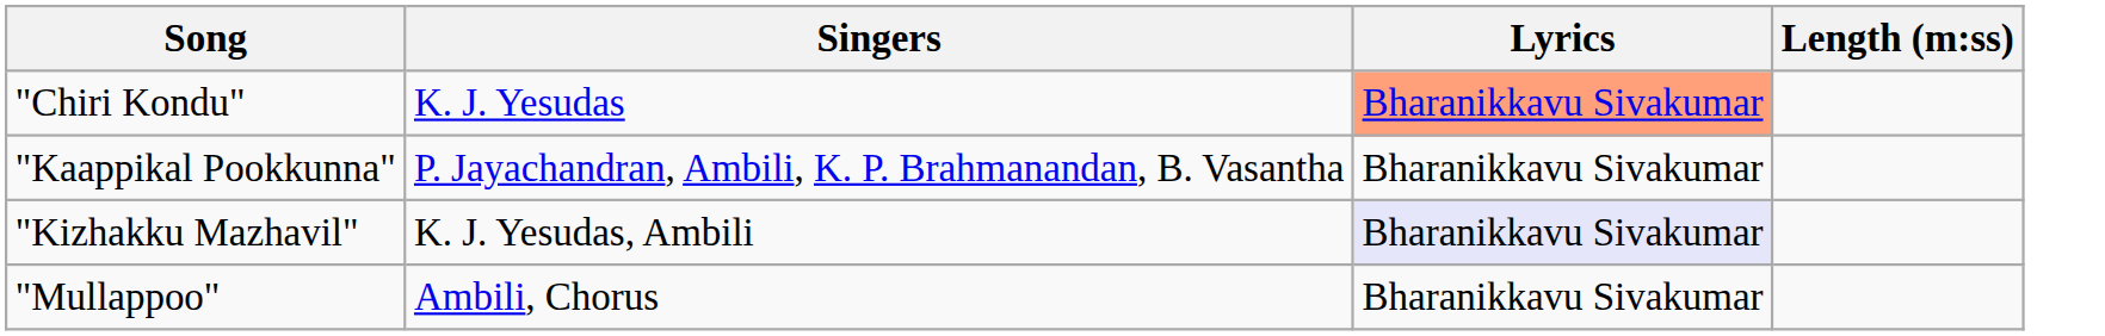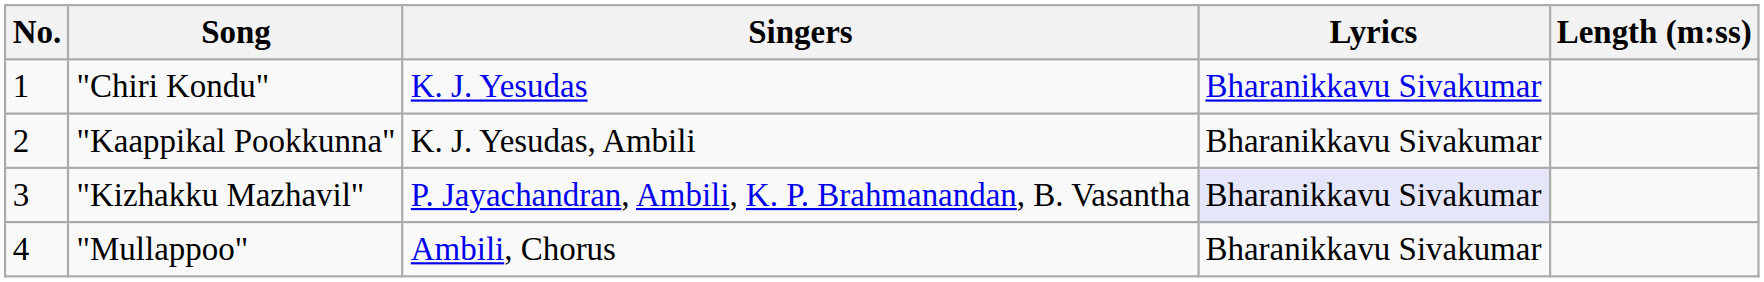 <table class="wikitable" style="font-size:95%;">
 <tr>
+<th>No.</th>
 <th>Song</th>
 <th>Singers</th>
 <th>Lyrics</th>
 <th>Length (m:ss)</th>
 </tr>
 <tr>
+<td>1</td>
 <td>"Chiri Kondu"</td>
 <td><a href='#'>K. J. Yesudas</a></td>
-<td style="background: lightsalmon;"><a href='#'>Bharanikkavu Sivakumar</a></td>
+<td><a href='#'>Bharanikkavu Sivakumar</a></td>
 <td></td>
 </tr>
 <tr>
+<td>2</td>
 <td>"Kaappikal Pookkunna"</td>
-<td><a href='#'>P. Jayachandran</a>, <a href='#'>Ambili</a>, <a href='#'>K. P. Brahmanandan</a>, B. Vasantha</td>
+<td>K. J. Yesudas, Ambili</td>
 <td>Bharanikkavu Sivakumar</td>
 <td></td>
 </tr>
 <tr>
+<td>3</td>
 <td>"Kizhakku Mazhavil"</td>
-<td>K. J. Yesudas, Ambili</td>
+<td><a href='#'>P. Jayachandran</a>, <a href='#'>Ambili</a>, <a href='#'>K. P. Brahmanandan</a>, B. Vasantha</td>
 <td style="background: lavender;">Bharanikkavu Sivakumar</td>
 <td></td>
 </tr>
 <tr>
+<td>4</td>
 <td>"Mullappoo"</td>
 <td><a href='#'>Ambili</a>, Chorus</td>
 <td>Bharanikkavu Sivakumar</td>
 <td></td>
 </tr>
 </table>
